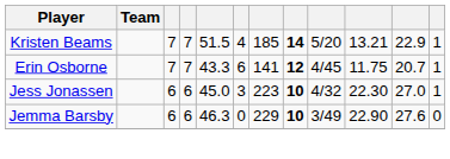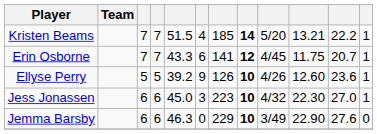 <table class="wikitable sortable" style="text-align:center">
 <tr>
 <th class="unsortable">Player</th>
 <th>Team</th>
 <th></th>
 <th></th>
 <th></th>
 <th></th>
 <th></th>
 <th></th>
 <th></th>
 <th></th>
 <th></th>
 <th></th>
 </tr>
 <tr>
 <td><a href='#'>Kristen Beams</a></td>
 <td style="text-align:left;"></td>
 <td>7</td>
 <td>7</td>
 <td>51.5</td>
 <td>4</td>
 <td>185</td>
 <td><strong>14</strong></td>
 <td>5/20</td>
 <td>13.21</td>
-<td>22.9</td>
+<td>22.2</td>
 <td>1</td>
 </tr>
 <tr>
 <td><a href='#'>Erin Osborne</a></td>
 <td style="text-align:left;"></td>
 <td>7</td>
 <td>7</td>
 <td>43.3</td>
 <td>6</td>
 <td>141</td>
 <td><strong>12</strong></td>
 <td>4/45</td>
 <td>11.75</td>
 <td>20.7</td>
+<td>1</td>
+</tr>
+<tr>
+<td><a href='#'>Ellyse Perry</a></td>
+<td style="text-align:left;"></td>
+<td>5</td>
+<td>5</td>
+<td>39.2</td>
+<td>9</td>
+<td>126</td>
+<td><strong>10</strong></td>
+<td>4/26</td>
+<td>12.60</td>
+<td>23.6</td>
 <td>1</td>
 </tr>
 <tr>
 <td><a href='#'>Jess Jonassen</a></td>
 <td style="text-align:left;"></td>
 <td>6</td>
 <td>6</td>
 <td>45.0</td>
 <td>3</td>
 <td>223</td>
 <td><strong>10</strong></td>
 <td>4/32</td>
 <td>22.30</td>
 <td>27.0</td>
 <td>1</td>
 </tr>
 <tr>
 <td><a href='#'>Jemma Barsby</a></td>
 <td style="text-align:left;"></td>
 <td>6</td>
 <td>6</td>
 <td>46.3</td>
 <td>0</td>
 <td>229</td>
 <td><strong>10</strong></td>
 <td>3/49</td>
 <td>22.90</td>
 <td>27.6</td>
 <td>0</td>
 </tr>
 <tr>
 </tr>
 </table>
